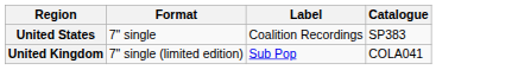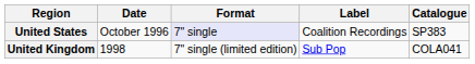 <table class="wikitable plainrowheaders">
 <tr>
 <th>Region</th>
+<th>Date</th>
 <th>Format</th>
 <th>Label</th>
 <th>Catalogue</th>
 </tr>
 <tr>
 <th scope="row">United States</th>
-<td>7" single</td>
+<td>October 1996</td>
+<td style="background: lavender;">7" single</td>
 <td>Coalition Recordings</td>
 <td>SP383</td>
 </tr>
 <tr>
 <th scope="row">United Kingdom</th>
+<td>1998</td>
 <td>7" single (limited edition)</td>
 <td><a href='#'>Sub Pop</a></td>
 <td>COLA041</td>
 </tr>
 </table>
